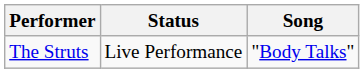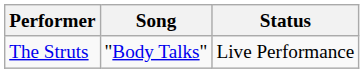 <table class="wikitable" style="font-size:85%">
 <tr>
 <th>Performer</th>
+<th>Song</th>
 <th>Status</th>
-<th>Song</th>
 </tr>
 <tr>
 <td> <a href='#'>The Struts</a></td>
+<td>"<a href='#'>Body Talks</a>"</td>
 <td>Live Performance</td>
-<td>"<a href='#'>Body Talks</a>"</td>
 </tr>
 </table>
